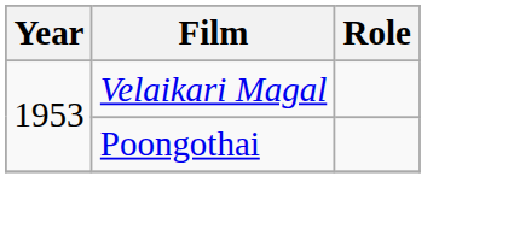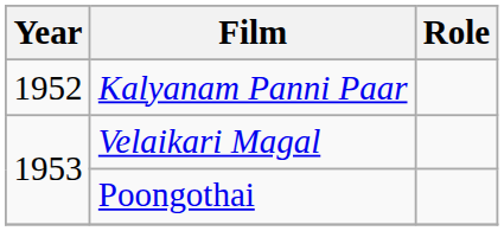 <table class="wikitable">
 <tr>
 <th>Year</th>
 <th>Film</th>
 <th>Role</th>
+</tr>
+<tr>
+<td>1952</td>
+<td><em><a href='#'>Kalyanam Panni Paar</a></em></td>
+<td></td>
 </tr>
 <tr>
 <td rowspan="2">1953</td>
 <td><em><a href='#'>Velaikari Magal</a></em></td>
 <td></td>
 </tr>
 <tr>
 <td><a href='#'>Poongothai</a></td>
 <td></td>
 </tr>
 <tr>
 </tr>
 </table>
